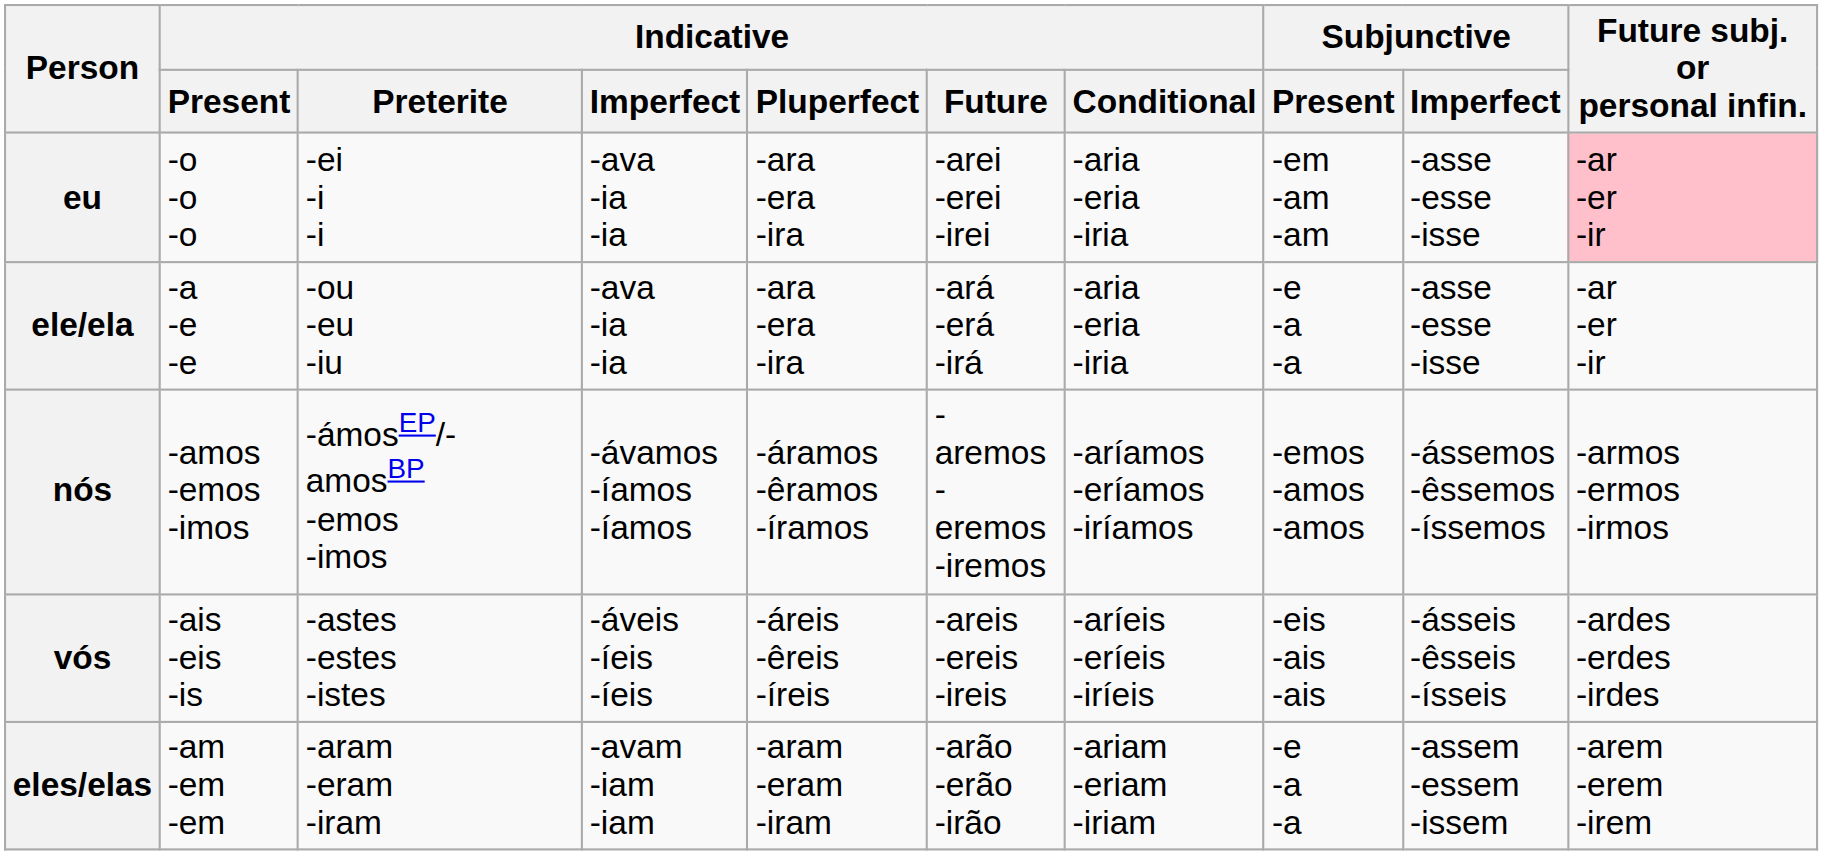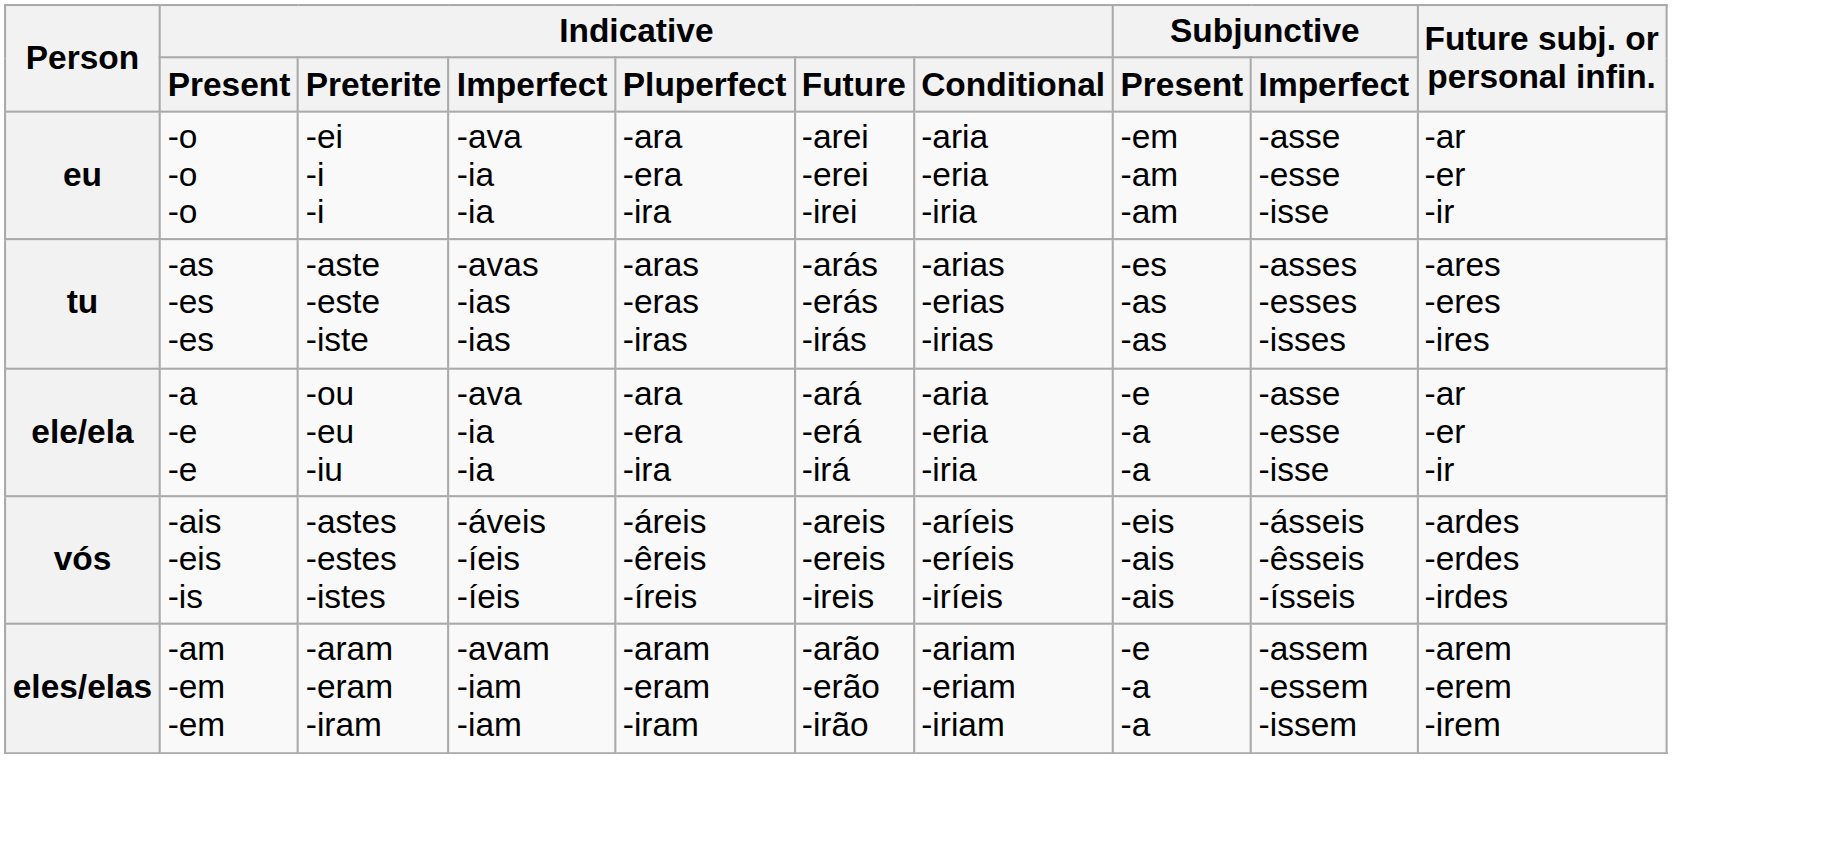 <table class="wikitable">
 <tr>
 <th rowspan="2">Person</th>
 <th colspan="6">Indicative</th>
 <th colspan="2">Subjunctive</th>
 <th rowspan="2">Future subj. or <br> personal infin.</th>
 </tr>
 <tr>
 <th>Present</th>
 <th>Preterite</th>
 <th>Imperfect</th>
 <th>Pluperfect</th>
 <th>Future</th>
 <th>Conditional</th>
 <th>Present</th>
 <th>Imperfect</th>
 </tr>
 <tr>
 <th>eu</th>
 <td>-o<br>-o<br>-o</td>
 <td>-ei<br>-i<br>-i</td>
 <td>-ava<br>-ia<br>-ia</td>
 <td>-ara<br>-era<br>-ira</td>
 <td>-arei<br>-erei<br>-irei</td>
 <td>-aria<br>-eria<br>-iria</td>
 <td>-em<br>-am<br>-am</td>
 <td>-asse<br>-esse<br>-isse</td>
-<td style="background: pink;">-ar<br>-er<br>-ir</td>
+<td>-ar<br>-er<br>-ir</td>
+</tr>
+<tr>
+<th>tu</th>
+<td>-as<br>-es<br>-es</td>
+<td>-aste<br>-este<br>-iste</td>
+<td>-avas<br>-ias<br>-ias</td>
+<td>-aras<br>-eras<br>-iras</td>
+<td>-arás<br>-erás<br>-irás</td>
+<td>-arias<br>-erias<br>-irias</td>
+<td>-es<br>-as<br>-as</td>
+<td>-asses<br>-esses<br>-isses</td>
+<td>-ares<br>-eres<br>-ires</td>
 </tr>
 <tr>
 <th>ele/ela</th>
 <td>-a<br>-e<br>-e</td>
 <td>-ou<br>-eu<br>-iu</td>
 <td>-ava<br>-ia<br>-ia</td>
 <td>-ara<br>-era<br>-ira</td>
 <td>-ará<br>-erá<br>-irá</td>
 <td>-aria<br>-eria<br>-iria</td>
 <td>-e<br>-a<br>-a</td>
 <td>-asse<br>-esse<br>-isse</td>
 <td>-ar<br>-er<br>-ir</td>
-</tr>
-<tr>
-<th>nós</th>
-<td>-amos<br>-emos<br>-imos</td>
-<td>-ámos<sup><a href='#'>EP</a></sup>/-amos<sup><a href='#'>BP</a></sup><br>-emos<br>-imos</td>
-<td>-ávamos<br>-íamos<br>-íamos</td>
-<td>-áramos<br>-êramos<br>-íramos</td>
-<td>-aremos<br>-eremos<br>-iremos</td>
-<td>-aríamos<br>-eríamos<br>-iríamos</td>
-<td>-emos<br>-amos<br>-amos</td>
-<td>-ássemos<br>-êssemos<br>-íssemos</td>
-<td>-armos<br>-ermos<br>-irmos</td>
 </tr>
 <tr>
 <th>vós</th>
 <td>-ais<br>-eis<br>-is</td>
 <td>-astes<br>-estes<br>-istes</td>
 <td>-áveis<br>-íeis<br>-íeis</td>
 <td>-áreis<br>-êreis<br>-íreis</td>
 <td>-areis<br>-ereis<br>-ireis</td>
 <td>-aríeis<br>-eríeis<br>-iríeis</td>
 <td>-eis<br>-ais<br>-ais</td>
 <td>-ásseis<br>-êsseis<br>-ísseis</td>
 <td>-ardes<br>-erdes<br>-irdes</td>
 </tr>
 <tr>
 <th>eles/elas</th>
 <td>-am<br>-em<br>-em</td>
 <td>-aram<br>-eram<br>-iram</td>
 <td>-avam<br>-iam<br>-iam</td>
 <td>-aram<br>-eram<br>-iram</td>
 <td>-arão<br>-erão<br>-irão</td>
 <td>-ariam<br>-eriam<br>-iriam</td>
 <td>-e<br>-a<br>-a</td>
 <td>-assem<br>-essem<br>-issem</td>
 <td>-arem<br>-erem<br>-irem</td>
 </tr>
 </table>
